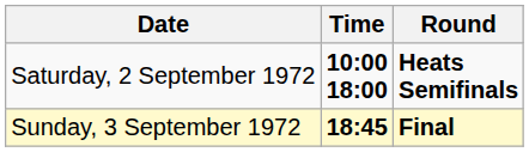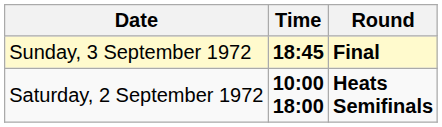 <table class="wikitable">
 <tr>
 <th>Date</th>
 <th>Time</th>
 <th>Round</th>
 </tr>
+<tr style=background:lemonchiffon>
+<td>Sunday, 3 September 1972</td>
+<td><strong>18:45</strong></td>
+<td><strong>Final</strong></td>
+</tr>
 <tr>
 <td>Saturday, 2 September 1972</td>
 <td><strong>10:00</strong><br><strong>18:00</strong></td>
 <td><strong>Heats</strong><br><strong>Semifinals</strong></td>
 </tr>
-<tr style=background:lemonchiffon>
-<td>Sunday, 3 September 1972</td>
-<td><strong>18:45</strong></td>
-<td><strong>Final</strong></td>
-</tr>
 </table>
